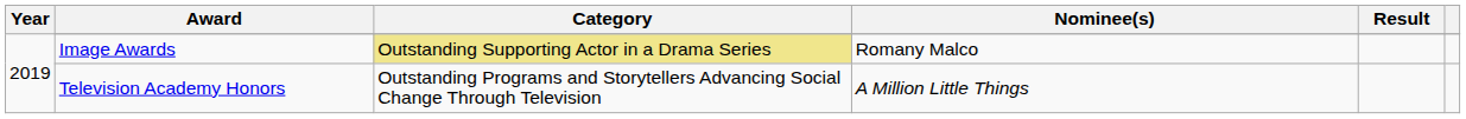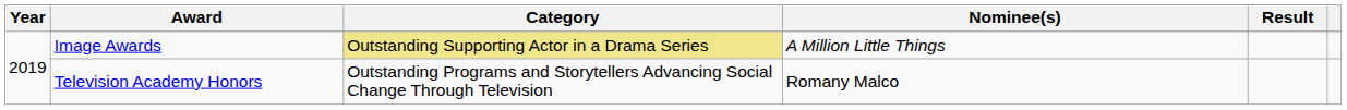 <table class="wikitable sortable" style="width:100%">
 <tr>
 <th scope="col" style="width:3%;">Year</th>
 <th scope="col" style="width:22%;">Award</th>
 <th scope="col" style="width:33%;">Category</th>
 <th scope="col" style="width:35%;">Nominee(s)</th>
 <th scope="col" style="width:6%;">Result</th>
 <th scope="col" class="unsortable" style="width:1%;"></th>
 </tr>
 <tr>
 <td align="center" rowspan="3">2019</td>
 </tr>
 <tr>
 <td><a href='#'>Image Awards</a></td>
 <td style="background: khaki;">Outstanding Supporting Actor in a Drama Series</td>
-<td>Romany Malco</td>
+<td><em>A Million Little Things</em></td>
 <td></td>
 <td align="center"></td>
 </tr>
 <tr>
 <td><a href='#'>Television Academy Honors</a></td>
 <td>Outstanding Programs and Storytellers Advancing Social Change Through Television</td>
-<td><em>A Million Little Things</em></td>
+<td>Romany Malco</td>
 <td></td>
 <td align="center"></td>
 </tr>
 </table>
